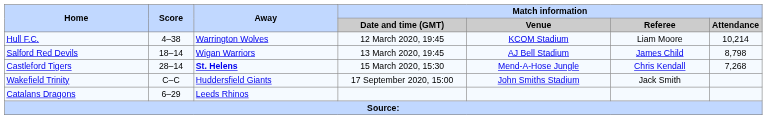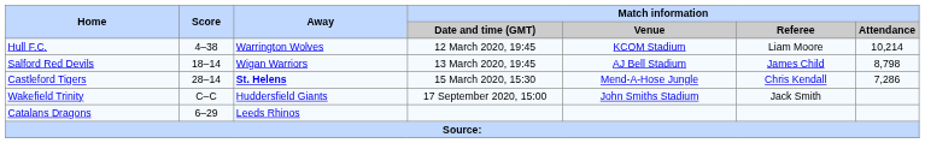 <table border=1 style="border-collapse:collapse; font-size:90%; text-align:center;" cellpadding=3 cellspacing=0 width=100%>
 <tr bgcolor=#C1D8FF>
 <th rowspan=2 width=19%>Home</th>
 <th rowspan=2 width=6%>Score</th>
 <th rowspan=2 width=19%>Away</th>
 <th colspan=4>Match information</th>
 </tr>
 <tr bgcolor=#CCCCCC>
 <th width=17%>Date and time (GMT)</th>
 <th width=19%>Venue</th>
 <th width=13%>Referee</th>
 <th width=7%>Attendance</th>
 </tr>
 <tr bgcolor=#F5FAFF>
 <td align=left> <a href='#'>Hull F.C.</a></td>
 <td>4–38</td>
 <td align=left> <a href='#'>Warrington Wolves</a></td>
 <td>12 March 2020, 19:45</td>
 <td><a href='#'>KCOM Stadium</a></td>
 <td>Liam Moore</td>
 <td>10,214</td>
 </tr>
 <tr bgcolor=#F5FAFF>
 <td align=left> <a href='#'>Salford Red Devils</a></td>
 <td>18–14</td>
 <td align=left> <a href='#'>Wigan Warriors</a></td>
 <td>13 March 2020, 19:45</td>
 <td><a href='#'>AJ Bell Stadium</a></td>
 <td><a href='#'>James Child</a></td>
 <td>8,798</td>
 </tr>
 <tr bgcolor=#F5FAFF>
 <td align=left> <a href='#'>Castleford Tigers</a></td>
 <td>28–14</td>
 <td align=left><strong> <a href='#'>St. Helens</a></strong></td>
 <td>15 March 2020, 15:30</td>
 <td><a href='#'>Mend-A-Hose Jungle</a></td>
 <td><a href='#'>Chris Kendall</a></td>
-<td>7,268</td>
+<td>7,286</td>
 </tr>
 <tr bgcolor=#F5FAFF>
 <td align=left> <a href='#'>Wakefield Trinity</a></td>
 <td>C–C</td>
 <td align=left> <a href='#'>Huddersfield Giants</a></td>
 <td>17 September 2020, 15:00</td>
 <td><a href='#'>John Smiths Stadium</a></td>
 <td>Jack Smith</td>
 <td></td>
 </tr>
 <tr bgcolor="#F5FAFF">
 <td align="left"> <a href='#'>Catalans Dragons</a></td>
 <td>6–29</td>
 <td align="left"> <a href='#'>Leeds Rhinos</a></td>
 <td></td>
 <td></td>
 <td></td>
 <td></td>
 </tr>
 <tr style="background:#c1d8ff;">
 <th colspan=7>Source:</th>
 </tr>
 </table>
